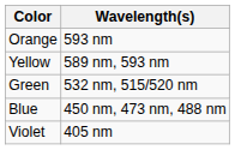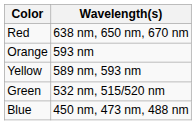 <table class="wikitable">
 <tr>
 <th>Color</th>
 <th>Wavelength(s)</th>
+</tr>
+<tr>
+<td>Red</td>
+<td>638 nm,  650 nm, 670 nm</td>
 </tr>
 <tr>
 <td>Orange</td>
 <td>593 nm</td>
 </tr>
 <tr>
 <td>Yellow</td>
 <td>589 nm, 593 nm</td>
 </tr>
 <tr>
 <td>Green</td>
 <td>532 nm, 515/520 nm</td>
 </tr>
 <tr>
 <td>Blue</td>
 <td>450 nm, 473 nm, 488 nm</td>
 </tr>
-<tr>
-<td>Violet</td>
-<td>405 nm</td>
-</tr>
 </table>
